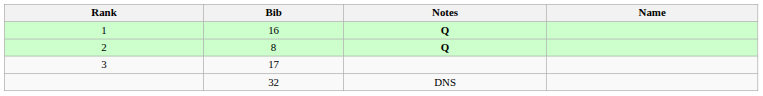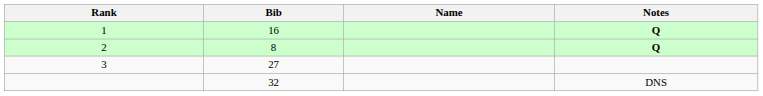 <table class="wikitable" style="text-align:center;" width=70%>
 <tr>
 <th>Rank</th>
 <th>Bib</th>
+<th>Name</th>
 <th>Notes</th>
-<th>Name</th>
 </tr>
 <tr bgcolor="#ccffcc">
 <td>1</td>
 <td>16</td>
+<td align=left></td>
 <td><strong>Q</strong></td>
-<td align=left></td>
 </tr>
 <tr bgcolor="#ccffcc">
 <td>2</td>
 <td>8</td>
+<td align=left></td>
 <td><strong>Q</strong></td>
-<td align=left></td>
 </tr>
 <tr>
 <td>3</td>
-<td>17</td>
+<td>27</td>
+<td align=left></td>
 <td></td>
-<td align=left></td>
 </tr>
 <tr>
 <td></td>
 <td>32</td>
+<td align=left></td>
 <td>DNS</td>
-<td align=left></td>
 </tr>
 </table>
